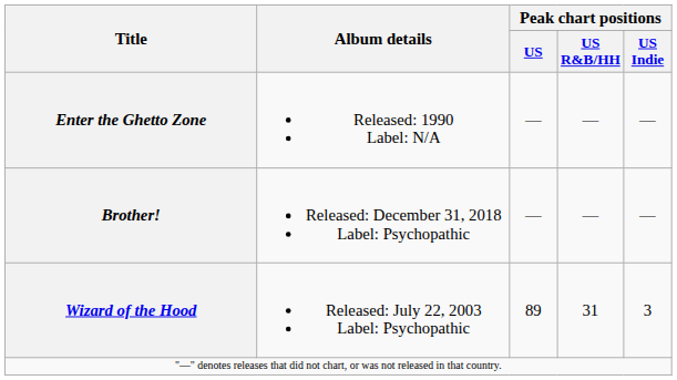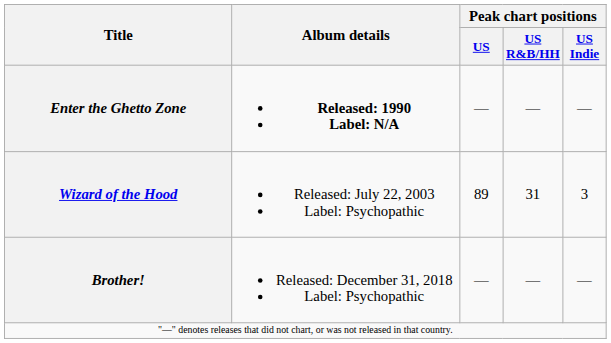 <table class="wikitable plainrowheaders" style="text-align:center;">
 <tr>
 <th rowspan="2" scope="col" style="width:15em;">Title</th>
 <th rowspan="2" scope="col" style="width:15em;">Album details</th>
 <th colspan="3">Peak chart positions</th>
 </tr>
 <tr>
 <th scope="col" style="width:2.8em;font-size:90%;"><a href='#'>US</a><br></th>
 <th scope="col" style="width:2.8em;font-size:90%;"><a href='#'>US R&B/HH</a><br></th>
 <th scope="col" style="width:2.8em;font-size:90%;"><a href='#'>US Indie</a><br></th>
 </tr>
 <tr>
 <th scope="row"><em>Enter the Ghetto Zone</em></th>
-<td><br><ul><li>Released: 1990</li><li>Label: N/A</li></ul></td>
-<td>—</td>
-<td>—</td>
-<td>—</td>
-</tr>
-<tr>
-<th scope="row"><em>Brother!</em></th>
-<td><br><ul><li>Released: December 31, 2018</li><li>Label: Psychopathic</li></ul></td>
+<td><strong><br><ul><li>Released: 1990</li><li>Label: N/A</li></ul></strong></td>
 <td>—</td>
 <td>—</td>
 <td>—</td>
 </tr>
 <tr>
 <th scope="row"><em><a href='#'>Wizard of the Hood</a></em></th>
 <td><br><ul><li>Released: July 22, 2003</li><li>Label: Psychopathic</li></ul></td>
 <td>89</td>
 <td>31</td>
 <td>3</td>
 </tr>
 <tr>
+<th scope="row"><em>Brother!</em></th>
+<td><br><ul><li>Released: December 31, 2018</li><li>Label: Psychopathic</li></ul></td>
+<td>—</td>
+<td>—</td>
+<td>—</td>
+</tr>
+<tr>
 <td colspan="5" style="text-align:center; font-size:8pt;">"—" denotes releases that did not chart, or was not released in that country.</td>
 </tr>
 </table>
